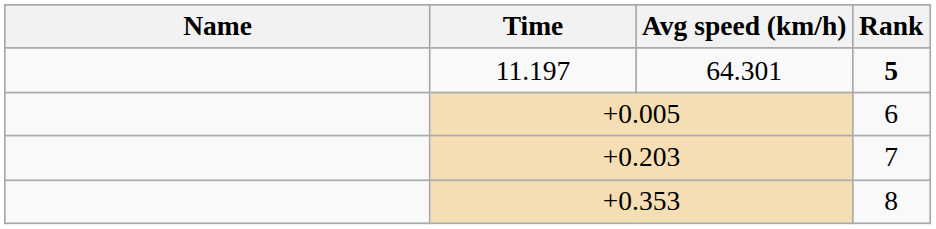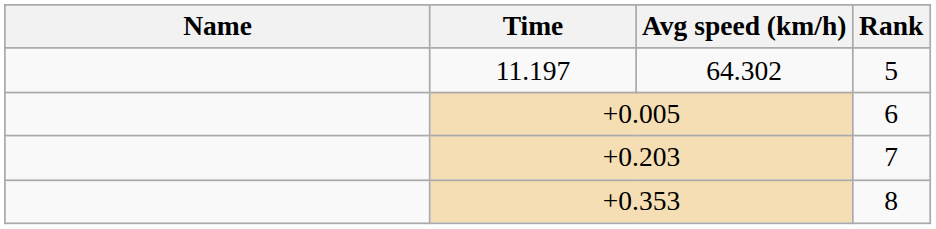 <table class="wikitable" style="text-align:center;">
 <tr>
 <th style="width:15em">Name</th>
 <th style="width:7em">Time</th>
 <th>Avg speed (km/h)</th>
 <th>Rank</th>
 </tr>
 <tr>
 <td align=left></td>
 <td>11.197</td>
-<td>64.301</td>
-<td><strong>5</strong></td>
+<td>64.302</td>
+<td>5</td>
 </tr>
 <tr>
 <td align=left></td>
 <td bgcolor=wheat colspan=2>+0.005</td>
 <td>6</td>
 </tr>
 <tr>
 <td align=left></td>
 <td bgcolor=wheat colspan=2>+0.203</td>
 <td>7</td>
 </tr>
 <tr>
 <td align=left></td>
 <td bgcolor=wheat colspan=2>+0.353</td>
 <td>8</td>
 </tr>
 </table>
